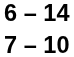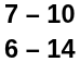 <table style="text-align:center">
 <tr>
 <th width=200></th>
 <th width=100></th>
 <th width=200></th>
 </tr>
 <tr>
 <td align=right></td>
-<td><strong>6 – 14</strong></td>
+<td><strong>7 – 10</strong></td>
 <td align=left></td>
 </tr>
 <tr>
 <td align=right></td>
-<td><strong>7 – 10</strong></td>
+<td><strong>6 – 14</strong></td>
 <td align=left></td>
 </tr>
 </table>
